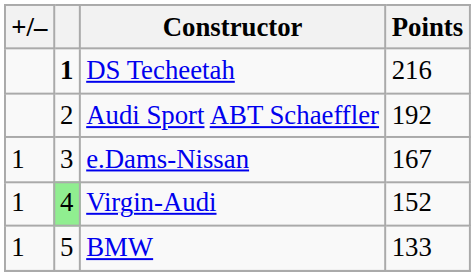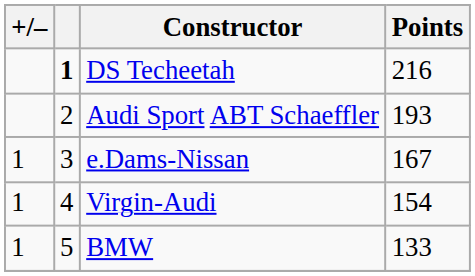 <table class="wikitable" style="font-size: 85%">
 <tr>
 <th scope="col">+/–</th>
 <th scope="col"></th>
 <th scope="col">Constructor</th>
 <th scope="col">Points</th>
 </tr>
 <tr>
 <td align="left"></td>
 <td align="center"><strong>1</strong></td>
 <td> <a href='#'>DS Techeetah</a></td>
 <td align="left">216</td>
 </tr>
 <tr>
 <td align="left"></td>
 <td align="center">2</td>
 <td> <a href='#'>Audi Sport</a> <a href='#'>ABT Schaeffler</a></td>
-<td align="left">192</td>
+<td align="left">193</td>
 </tr>
 <tr>
 <td align="left"> 1</td>
 <td align="center">3</td>
 <td> <a href='#'>e.Dams-Nissan</a></td>
 <td align="left">167</td>
 </tr>
 <tr>
 <td align="left"> 1</td>
-<td align="center" style="background: lightgreen;">4</td>
+<td align="center">4</td>
 <td> <a href='#'>Virgin-Audi</a></td>
-<td align="left">152</td>
+<td align="left">154</td>
 </tr>
 <tr>
 <td align="left"> 1</td>
 <td align="center">5</td>
 <td> <a href='#'>BMW</a></td>
 <td align="left">133</td>
 </tr>
 <tr>
 </tr>
 </table>
